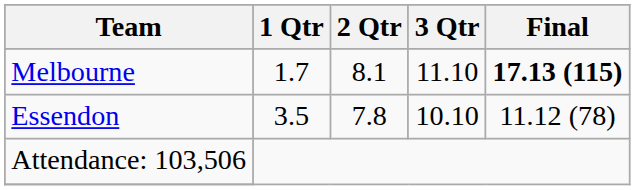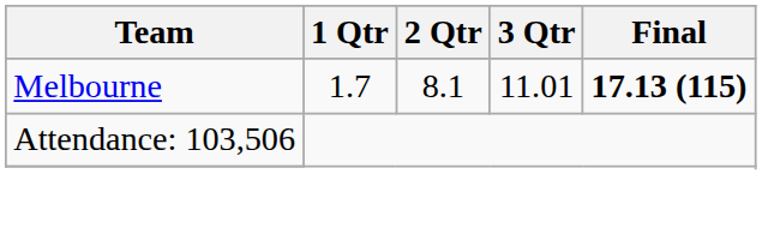 <table class="wikitable">
 <tr>
 <th>Team</th>
 <th>1 Qtr</th>
 <th>2 Qtr</th>
 <th>3 Qtr</th>
 <th>Final</th>
 </tr>
 <tr>
 <td><a href='#'>Melbourne</a></td>
 <td align=center>1.7</td>
 <td align=center>8.1</td>
-<td align=center>11.10</td>
+<td align=center>11.01</td>
 <td align=center><strong>17.13 (115)</strong></td>
-</tr>
-<tr>
-<td><a href='#'>Essendon</a></td>
-<td align=center>3.5</td>
-<td align=center>7.8</td>
-<td align=center>10.10</td>
-<td align=center>11.12 (78)</td>
 </tr>
 <tr>
 <td align=center>Attendance: 103,506</td>
 </tr>
 <tr>
 </tr>
 </table>
